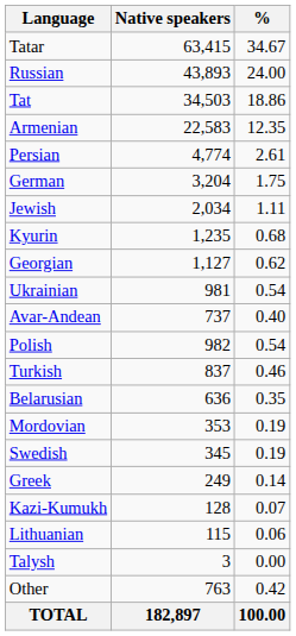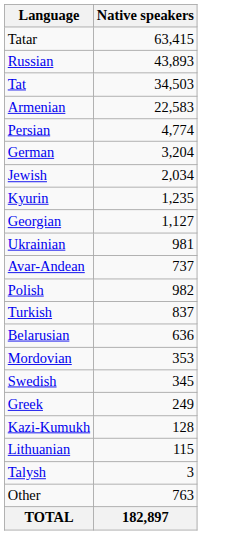 <table class="wikitable sortable">
 <tr>
 <th>Language</th>
 <th>Native speakers</th>
-<th>%</th>
 </tr>
 <tr>
 <td>Tatar</td>
 <td align="right">63,415</td>
-<td align="right">34.67</td>
 </tr>
 <tr>
 <td><a href='#'>Russian</a></td>
 <td align="right">43,893</td>
-<td align="right">24.00</td>
 </tr>
 <tr>
 <td><a href='#'>Tat</a></td>
 <td align="right">34,503</td>
-<td align="right">18.86</td>
 </tr>
 <tr>
 <td><a href='#'>Armenian</a></td>
 <td align="right">22,583</td>
-<td align="right">12.35</td>
 </tr>
 <tr>
 <td><a href='#'>Persian</a></td>
 <td align="right">4,774</td>
-<td align="right">2.61</td>
 </tr>
 <tr>
 <td><a href='#'>German</a></td>
 <td align="right">3,204</td>
-<td align="right">1.75</td>
 </tr>
 <tr>
 <td><a href='#'>Jewish</a></td>
 <td align="right">2,034</td>
-<td align="right">1.11</td>
 </tr>
 <tr>
 <td><a href='#'>Kyurin</a></td>
 <td align="right">1,235</td>
-<td align="right">0.68</td>
 </tr>
 <tr>
 <td><a href='#'>Georgian</a></td>
 <td align="right">1,127</td>
-<td align="right">0.62</td>
 </tr>
 <tr>
 <td><a href='#'>Ukrainian</a></td>
 <td align="right">981</td>
-<td align="right">0.54</td>
 </tr>
 <tr>
 <td><a href='#'>Avar-Andean</a></td>
 <td align="right">737</td>
-<td align="right">0.40</td>
 </tr>
 <tr>
 <td><a href='#'>Polish</a></td>
 <td align="right">982</td>
-<td align="right">0.54</td>
 </tr>
 <tr>
 <td><a href='#'>Turkish</a></td>
 <td align="right">837</td>
-<td align="right">0.46</td>
 </tr>
 <tr>
 <td><a href='#'>Belarusian</a></td>
 <td align="right">636</td>
-<td align="right">0.35</td>
 </tr>
 <tr>
 <td><a href='#'>Mordovian</a></td>
 <td align="right">353</td>
-<td align="right">0.19</td>
 </tr>
 <tr>
 <td><a href='#'>Swedish</a></td>
 <td align="right">345</td>
-<td align="right">0.19</td>
 </tr>
 <tr>
 <td><a href='#'>Greek</a></td>
 <td align="right">249</td>
-<td align="right">0.14</td>
 </tr>
 <tr>
 <td><a href='#'>Kazi-Kumukh</a></td>
 <td align="right">128</td>
-<td align="right">0.07</td>
 </tr>
 <tr>
 <td><a href='#'>Lithuanian</a></td>
 <td align="right">115</td>
-<td align="right">0.06</td>
 </tr>
 <tr>
 <td><a href='#'>Talysh</a></td>
 <td align="right">3</td>
-<td align="right">0.00</td>
 </tr>
 <tr>
 <td>Other</td>
 <td align="right">763</td>
-<td align="right">0.42</td>
 </tr>
 <tr>
 <th>TOTAL</th>
 <th>182,897</th>
-<th>100.00</th>
 </tr>
 </table>
